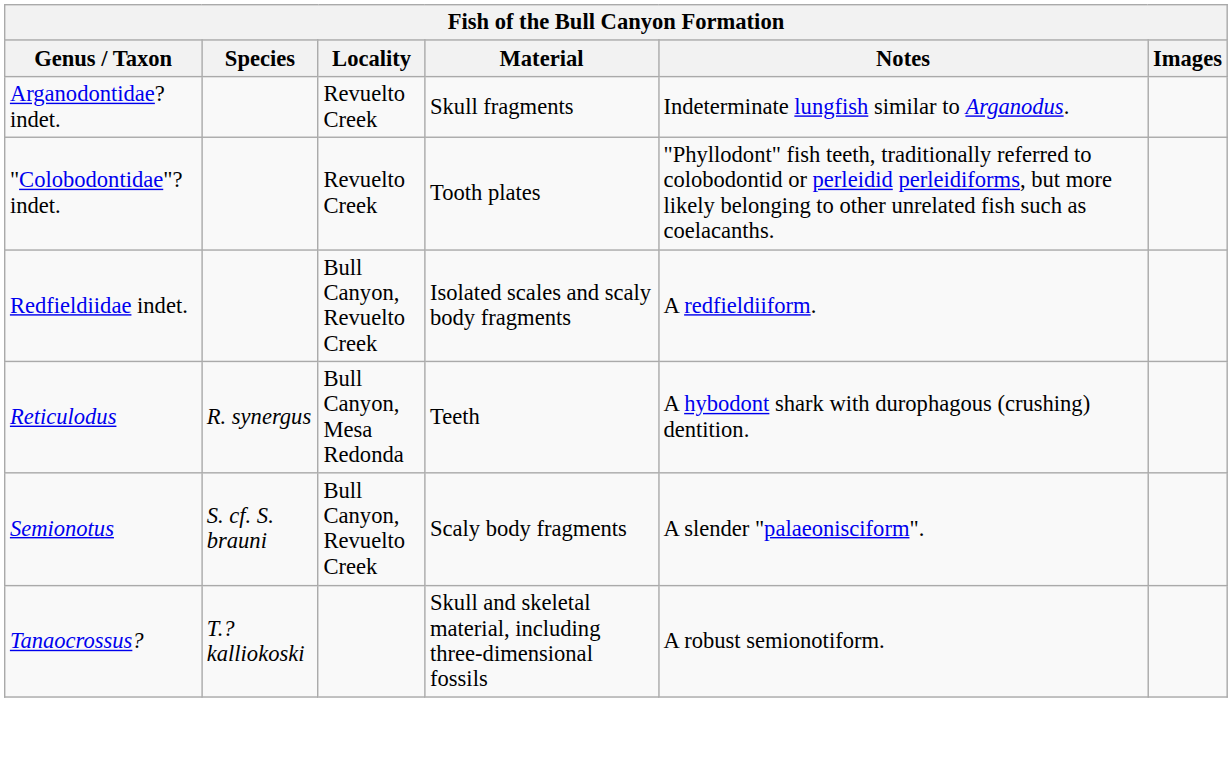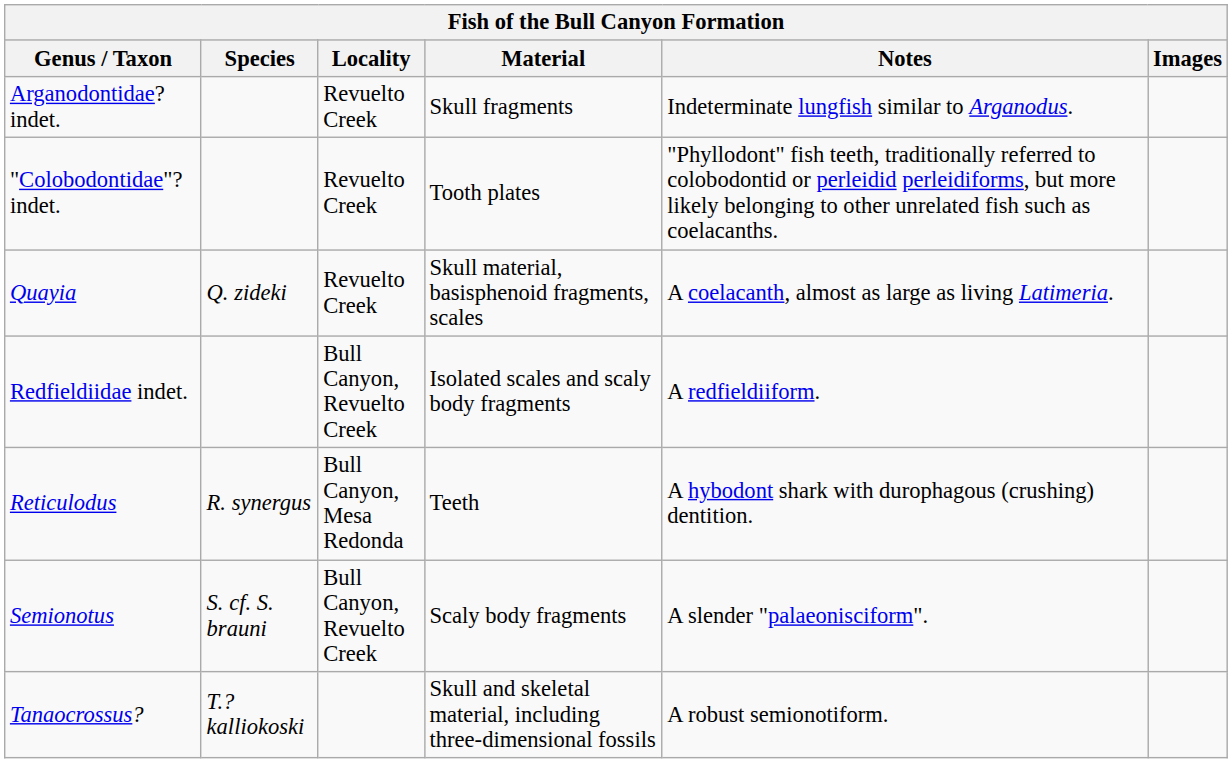 <table class="wikitable" align="center">
 <tr>
 <th colspan="6" align="center"><strong>Fish of the Bull Canyon Formation</strong></th>
 </tr>
 <tr>
 <th>Genus / Taxon</th>
 <th>Species</th>
 <th>Locality</th>
 <th>Material</th>
 <th>Notes</th>
 <th>Images</th>
 </tr>
 <tr>
 <td><a href='#'>Arganodontidae</a>? indet.</td>
 <td></td>
 <td>Revuelto Creek</td>
 <td>Skull fragments</td>
 <td>Indeterminate <a href='#'>lungfish</a> similar to <em><a href='#'>Arganodus</a></em>.</td>
 <td></td>
 </tr>
 <tr>
 <td>"<a href='#'>Colobodontidae</a>"? indet.</td>
 <td></td>
 <td>Revuelto Creek</td>
 <td>Tooth plates</td>
 <td>"Phyllodont" fish teeth, traditionally referred to colobodontid or <a href='#'>perleidid</a> <a href='#'>perleidiforms</a>, but more likely belonging to other unrelated fish such as coelacanths.</td>
+<td></td>
+</tr>
+<tr>
+<td><em><a href='#'>Quayia</a></em></td>
+<td><em>Q. zideki</em></td>
+<td>Revuelto Creek</td>
+<td>Skull material, basisphenoid fragments, scales</td>
+<td>A <a href='#'>coelacanth</a>, almost as large as living <em><a href='#'>Latimeria</a></em>.</td>
 <td></td>
 </tr>
 <tr>
 <td><a href='#'>Redfieldiidae</a> indet.</td>
 <td></td>
 <td>Bull Canyon,<br>Revuelto Creek</td>
 <td>Isolated scales and scaly body fragments</td>
 <td>A <a href='#'>redfieldiiform</a>.</td>
 <td></td>
 </tr>
 <tr>
 <td><em><a href='#'>Reticulodus</a></em></td>
 <td><em>R. synergus</em></td>
 <td>Bull Canyon,<br>Mesa Redonda</td>
 <td>Teeth</td>
 <td>A <a href='#'>hybodont</a> shark with durophagous (crushing) dentition.</td>
 <td></td>
 </tr>
 <tr>
 <td><em><a href='#'>Semionotus</a></em></td>
 <td><em>S. cf. S. brauni</em></td>
 <td>Bull Canyon,<br>Revuelto Creek</td>
 <td>Scaly body fragments</td>
 <td>A slender "<a href='#'>palaeonisciform</a>".</td>
 <td></td>
 </tr>
 <tr>
 <td><em><a href='#'>Tanaocrossus</a>?</em></td>
 <td><em>T.? kalliokoski</em></td>
 <td></td>
 <td>Skull and skeletal material, including three-dimensional fossils</td>
 <td>A robust semionotiform.</td>
 <td></td>
 </tr>
 </table>
